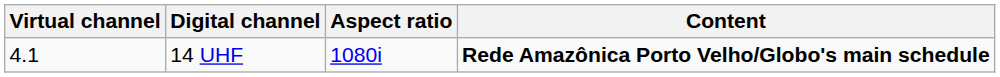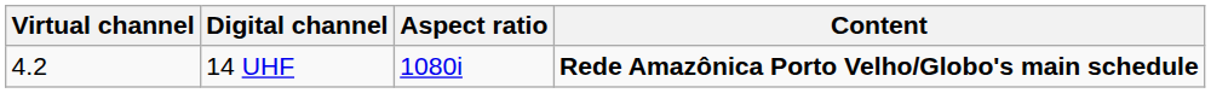 <table class = "wikitable">
 <tr>
 <th>Virtual channel</th>
 <th>Digital channel</th>
 <th>Aspect ratio</th>
 <th>Content</th>
 </tr>
 <tr>
-<td>4.1</td>
+<td>4.2</td>
 <td>14 <a href='#'>UHF</a></td>
 <td><a href='#'>1080i</a></td>
 <td><strong>Rede Amazônica Porto Velho/Globo's main schedule</strong></td>
 </tr>
 </table>
